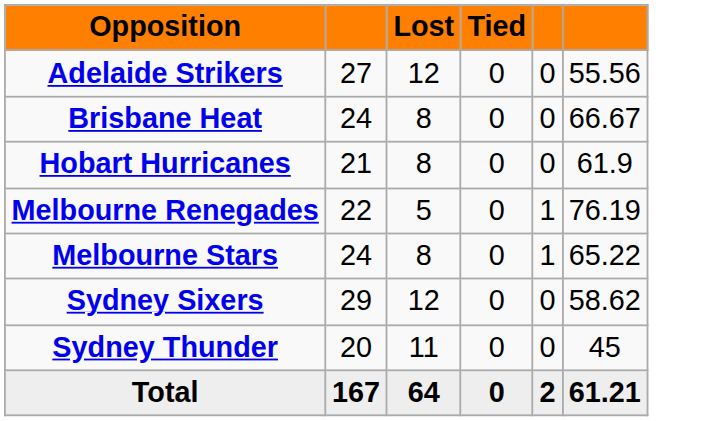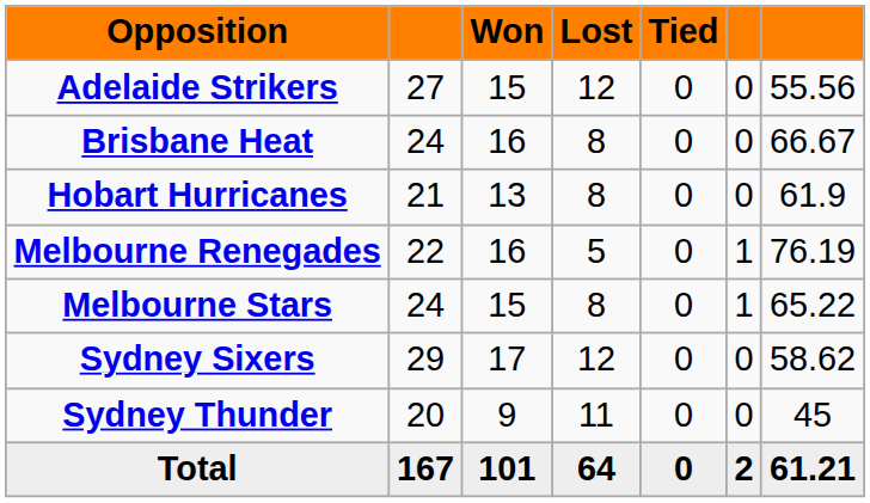 <table class="wikitable" style="font-size:100%">
 <tr>
 <th style="background:#ff8000;">Opposition</th>
 <th style="background:#ff8000;"></th>
+<th style="background:#ff8000;">Won</th>
 <th style="background:#ff8000;">Lost</th>
 <th style="background:#ff8000;">Tied</th>
 <th style="background:#ff8000;"></th>
 <th style="background:#ff8000;"></th>
 </tr>
 <tr align=center>
 <td><strong><a href='#'>Adelaide Strikers</a></strong></td>
 <td>27</td>
+<td>15</td>
 <td>12</td>
 <td>0</td>
 <td>0</td>
 <td>55.56</td>
 </tr>
 <tr align=center>
 <td><strong><a href='#'>Brisbane Heat</a></strong></td>
 <td>24</td>
+<td>16</td>
 <td>8</td>
 <td>0</td>
 <td>0</td>
 <td>66.67</td>
 </tr>
 <tr align=center>
 <td><strong><a href='#'>Hobart Hurricanes</a></strong></td>
 <td>21</td>
+<td>13</td>
 <td>8</td>
 <td>0</td>
 <td>0</td>
 <td>61.9</td>
 </tr>
 <tr align=center>
 <td><strong><a href='#'>Melbourne Renegades</a></strong></td>
 <td>22</td>
+<td>16</td>
 <td>5</td>
 <td>0</td>
 <td>1</td>
 <td>76.19</td>
 </tr>
 <tr align=center>
 <td><strong><a href='#'>Melbourne Stars</a></strong></td>
 <td>24</td>
+<td>15</td>
 <td>8</td>
 <td>0</td>
 <td>1</td>
 <td>65.22</td>
 </tr>
 <tr align=center>
 <td><strong><a href='#'>Sydney Sixers</a></strong></td>
 <td>29</td>
+<td>17</td>
 <td>12</td>
 <td>0</td>
 <td>0</td>
 <td>58.62</td>
 </tr>
 <tr align=center>
 <td><strong><a href='#'>Sydney Thunder</a></strong></td>
 <td>20</td>
+<td>9</td>
 <td>11</td>
 <td>0</td>
 <td>0</td>
 <td>45</td>
 </tr>
 <tr align=center style="background:#eee;">
 <td><strong>Total</strong></td>
 <td><strong>167</strong></td>
+<td><strong>101</strong></td>
 <td><strong>64</strong></td>
 <td><strong>0</strong></td>
 <td><strong>2</strong></td>
 <td><strong>61.21</strong></td>
 </tr>
 </table>
